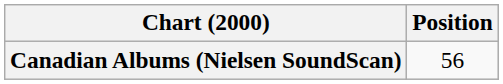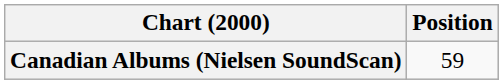 <table class="wikitable plainrowheaders" style="text-align:center">
 <tr>
 <th scope="col">Chart (2000)</th>
 <th scope="col">Position</th>
 </tr>
 <tr>
 <th scope="row">Canadian Albums (Nielsen SoundScan)</th>
-<td>56</td>
+<td>59</td>
 </tr>
 </table>
